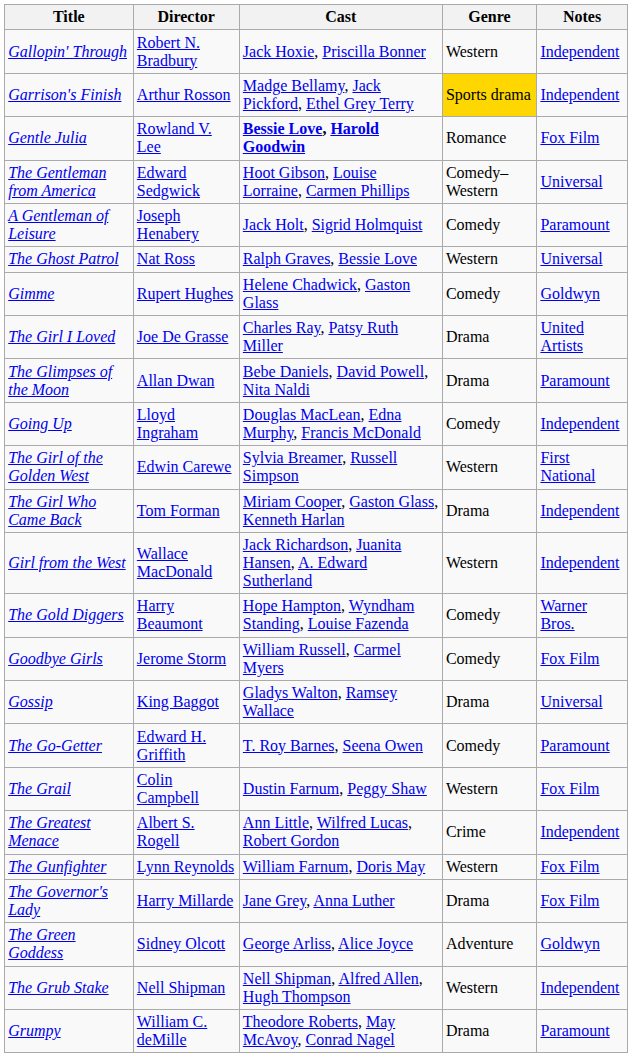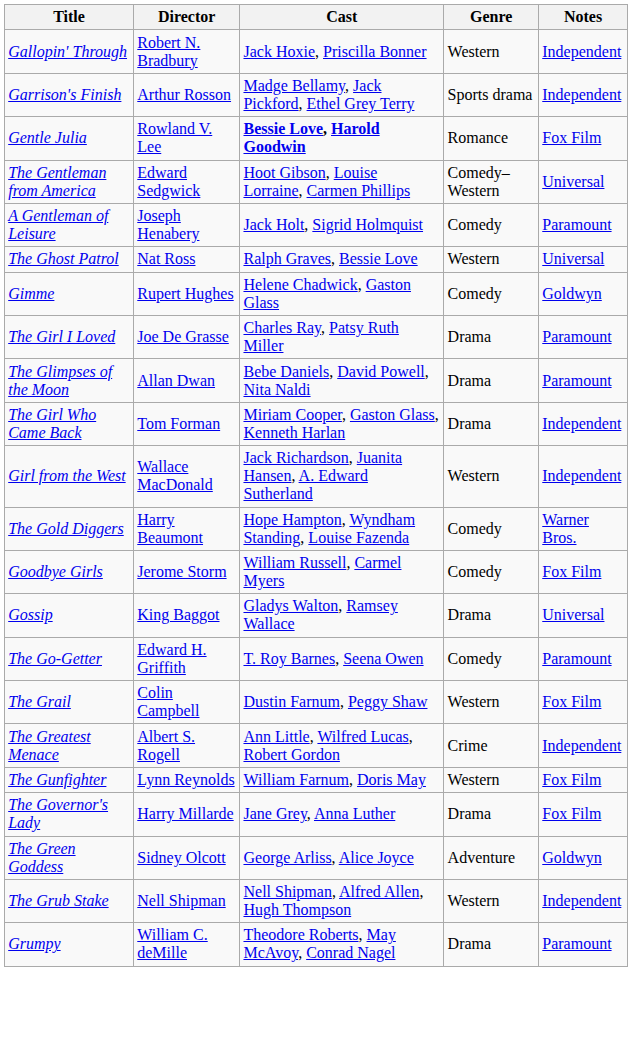 <table class="wikitable" width= "100%">
 <tr>
 <th>Title</th>
 <th>Director</th>
 <th>Cast</th>
 <th>Genre</th>
 <th>Notes</th>
 </tr>
 <tr>
 <td><em><a href='#'>Gallopin' Through</a></em></td>
 <td><a href='#'>Robert N. Bradbury</a></td>
 <td><a href='#'>Jack Hoxie</a>, <a href='#'>Priscilla Bonner</a></td>
 <td>Western</td>
 <td><a href='#'>Independent</a></td>
 </tr>
 <tr>
 <td><em><a href='#'>Garrison's Finish</a></em></td>
 <td><a href='#'>Arthur Rosson</a></td>
 <td><a href='#'>Madge Bellamy</a>, <a href='#'>Jack Pickford</a>, <a href='#'>Ethel Grey Terry</a></td>
-<td style="background: gold;">Sports drama</td>
+<td>Sports drama</td>
 <td><a href='#'>Independent</a></td>
 </tr>
 <tr>
 <td><em><a href='#'>Gentle Julia</a></em></td>
 <td><a href='#'>Rowland V. Lee</a></td>
 <td><strong><a href='#'>Bessie Love</a>, <a href='#'>Harold Goodwin</a></strong></td>
 <td>Romance</td>
 <td><a href='#'>Fox Film</a></td>
 </tr>
 <tr>
 <td><em><a href='#'>The Gentleman from America</a></em></td>
 <td><a href='#'>Edward Sedgwick</a></td>
 <td><a href='#'>Hoot Gibson</a>, <a href='#'>Louise Lorraine</a>, <a href='#'>Carmen Phillips</a></td>
 <td>Comedy–Western</td>
 <td><a href='#'>Universal</a></td>
 </tr>
 <tr>
 <td><em><a href='#'>A Gentleman of Leisure</a></em></td>
 <td><a href='#'>Joseph Henabery</a></td>
 <td><a href='#'>Jack Holt</a>, <a href='#'>Sigrid Holmquist</a></td>
 <td>Comedy</td>
 <td><a href='#'>Paramount</a></td>
 </tr>
 <tr>
 <td><em><a href='#'>The Ghost Patrol</a></em></td>
 <td><a href='#'>Nat Ross</a></td>
 <td><a href='#'>Ralph Graves</a>, <a href='#'>Bessie Love</a></td>
 <td>Western</td>
 <td><a href='#'>Universal</a></td>
 </tr>
 <tr>
 <td><em><a href='#'>Gimme</a></em></td>
 <td><a href='#'>Rupert Hughes</a></td>
 <td><a href='#'>Helene Chadwick</a>, <a href='#'>Gaston Glass</a></td>
 <td>Comedy</td>
 <td><a href='#'>Goldwyn</a></td>
 </tr>
 <tr>
 <td><em><a href='#'>The Girl I Loved</a></em></td>
 <td><a href='#'>Joe De Grasse</a></td>
 <td><a href='#'>Charles Ray</a>, <a href='#'>Patsy Ruth Miller</a></td>
 <td>Drama</td>
-<td><a href='#'>United Artists</a></td>
+<td><a href='#'>Paramount</a></td>
 </tr>
 <tr>
 <td><em><a href='#'>The Glimpses of the Moon</a></em></td>
 <td><a href='#'>Allan Dwan</a></td>
 <td><a href='#'>Bebe Daniels</a>, <a href='#'>David Powell</a>, <a href='#'>Nita Naldi</a></td>
 <td>Drama</td>
 <td><a href='#'>Paramount</a></td>
-</tr>
-<tr>
-<td><em><a href='#'>Going Up</a></em></td>
-<td><a href='#'>Lloyd Ingraham</a></td>
-<td><a href='#'>Douglas MacLean</a>, <a href='#'>Edna Murphy</a>, <a href='#'>Francis McDonald</a></td>
-<td>Comedy</td>
-<td><a href='#'>Independent</a></td>
-</tr>
-<tr>
-<td><em><a href='#'>The Girl of the Golden West</a></em></td>
-<td><a href='#'>Edwin Carewe</a></td>
-<td><a href='#'>Sylvia Breamer</a>, <a href='#'>Russell Simpson</a></td>
-<td>Western</td>
-<td><a href='#'>First National</a></td>
 </tr>
 <tr>
 <td><em><a href='#'>The Girl Who Came Back</a></em></td>
 <td><a href='#'>Tom Forman</a></td>
 <td><a href='#'>Miriam Cooper</a>, <a href='#'>Gaston Glass</a>, <a href='#'>Kenneth Harlan</a></td>
 <td>Drama</td>
 <td><a href='#'>Independent</a></td>
 </tr>
 <tr>
 <td><em><a href='#'>Girl from the West</a></em></td>
 <td><a href='#'>Wallace MacDonald</a></td>
 <td><a href='#'>Jack Richardson</a>, <a href='#'>Juanita Hansen</a>, <a href='#'>A. Edward Sutherland</a></td>
 <td>Western</td>
 <td><a href='#'>Independent</a></td>
 </tr>
 <tr>
 <td><em><a href='#'>The Gold Diggers</a></em></td>
 <td><a href='#'>Harry Beaumont</a></td>
 <td><a href='#'>Hope Hampton</a>, <a href='#'>Wyndham Standing</a>, <a href='#'>Louise Fazenda</a></td>
 <td>Comedy</td>
 <td><a href='#'>Warner Bros.</a></td>
 </tr>
 <tr>
 <td><em><a href='#'>Goodbye Girls</a></em></td>
 <td><a href='#'>Jerome Storm</a></td>
 <td><a href='#'>William Russell</a>, <a href='#'>Carmel Myers</a></td>
 <td>Comedy</td>
 <td><a href='#'>Fox Film</a></td>
 </tr>
 <tr>
 <td><em><a href='#'>Gossip</a></em></td>
 <td><a href='#'>King Baggot</a></td>
 <td><a href='#'>Gladys Walton</a>, <a href='#'>Ramsey Wallace</a></td>
 <td>Drama</td>
 <td><a href='#'>Universal</a></td>
 </tr>
 <tr>
 <td><em><a href='#'>The Go-Getter</a></em></td>
 <td><a href='#'>Edward H. Griffith</a></td>
 <td><a href='#'>T. Roy Barnes</a>, <a href='#'>Seena Owen</a></td>
 <td>Comedy</td>
 <td><a href='#'>Paramount</a></td>
 </tr>
 <tr>
 <td><em><a href='#'>The Grail</a></em></td>
 <td><a href='#'>Colin Campbell</a></td>
 <td><a href='#'>Dustin Farnum</a>, <a href='#'>Peggy Shaw</a></td>
 <td>Western</td>
 <td><a href='#'>Fox Film</a></td>
 </tr>
 <tr>
 <td><em><a href='#'>The Greatest Menace</a></em></td>
 <td><a href='#'>Albert S. Rogell</a></td>
 <td><a href='#'>Ann Little</a>, <a href='#'>Wilfred Lucas</a>, <a href='#'>Robert Gordon</a></td>
 <td>Crime</td>
 <td><a href='#'>Independent</a></td>
 </tr>
 <tr>
 <td><em><a href='#'>The Gunfighter</a></em></td>
 <td><a href='#'>Lynn Reynolds</a></td>
 <td><a href='#'>William Farnum</a>, <a href='#'>Doris May</a></td>
 <td>Western</td>
 <td><a href='#'>Fox Film</a></td>
 </tr>
 <tr>
 <td><em><a href='#'>The Governor's Lady</a></em></td>
 <td><a href='#'>Harry Millarde</a></td>
 <td><a href='#'>Jane Grey</a>, <a href='#'>Anna Luther</a></td>
 <td>Drama</td>
 <td><a href='#'>Fox Film</a></td>
 </tr>
 <tr>
 <td><em><a href='#'>The Green Goddess</a></em></td>
 <td><a href='#'>Sidney Olcott</a></td>
 <td><a href='#'>George Arliss</a>, <a href='#'>Alice Joyce</a></td>
 <td>Adventure</td>
 <td><a href='#'>Goldwyn</a></td>
 </tr>
 <tr>
 <td><em><a href='#'>The Grub Stake</a></em></td>
 <td><a href='#'>Nell Shipman</a></td>
 <td><a href='#'>Nell Shipman</a>, <a href='#'>Alfred Allen</a>, <a href='#'>Hugh Thompson</a></td>
 <td>Western</td>
 <td><a href='#'>Independent</a></td>
 </tr>
 <tr>
 <td><em><a href='#'>Grumpy</a></em></td>
 <td><a href='#'>William C. deMille</a></td>
 <td><a href='#'>Theodore Roberts</a>, <a href='#'>May McAvoy</a>, <a href='#'>Conrad Nagel</a></td>
 <td>Drama</td>
 <td><a href='#'>Paramount</a></td>
 </tr>
 <tr>
 </tr>
 </table>
